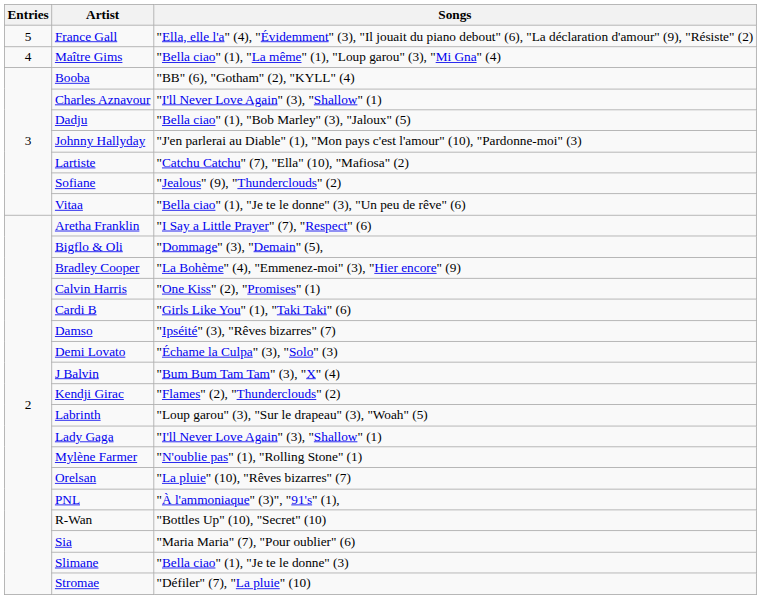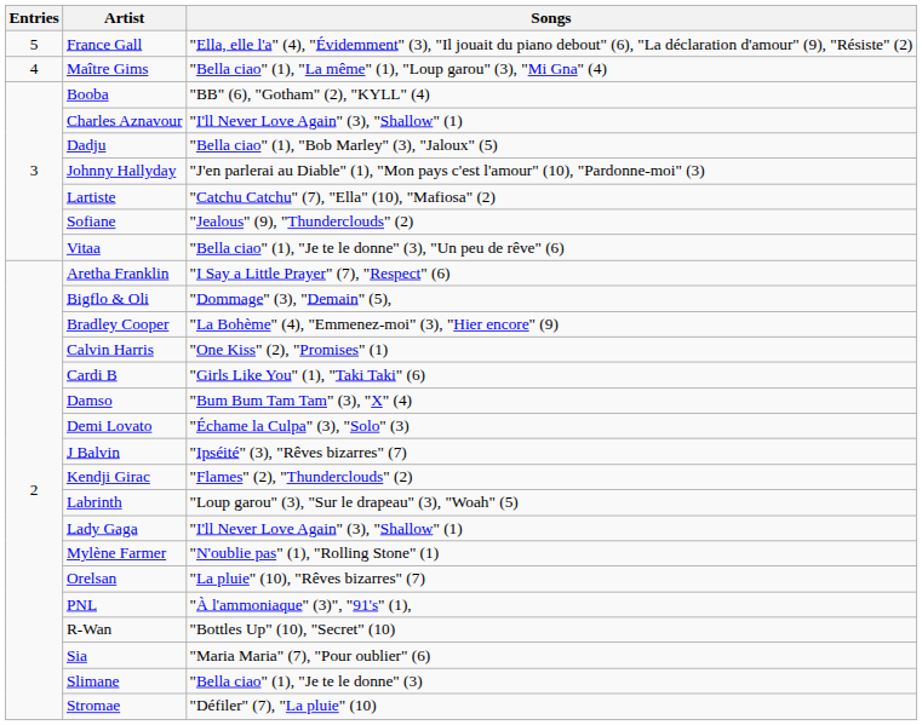 <table class="wikitable">
 <tr>
 <th>Entries</th>
 <th>Artist</th>
 <th>Songs</th>
 </tr>
 <tr>
 <td style="text-align: center;">5</td>
 <td><a href='#'>France Gall</a></td>
 <td>"<a href='#'>Ella, elle l'a</a>" (4), "<a href='#'>Évidemment</a>" (3), "Il jouait du piano debout" (6), "La déclaration d'amour" (9), "Résiste" (2)</td>
 </tr>
 <tr>
 <td style="text-align: center;">4</td>
 <td><a href='#'>Maître Gims</a></td>
 <td>"<a href='#'>Bella ciao</a>" (1), "<a href='#'>La même</a>" (1), "Loup garou" (3), "<a href='#'>Mi Gna</a>" (4)</td>
 </tr>
 <tr>
 <td rowspan="7" style="text-align: center;">3</td>
 <td><a href='#'>Booba</a></td>
 <td>"BB" (6), "Gotham" (2), "KYLL" (4)</td>
 </tr>
 <tr>
 <td><a href='#'>Charles Aznavour</a></td>
 <td>"<a href='#'>I'll Never Love Again</a>" (3), "<a href='#'>Shallow</a>" (1)</td>
 </tr>
 <tr>
 <td><a href='#'>Dadju</a></td>
 <td>"<a href='#'>Bella ciao</a>" (1), "Bob Marley" (3), "Jaloux" (5)</td>
 </tr>
 <tr>
 <td><a href='#'>Johnny Hallyday</a></td>
 <td>"J'en parlerai au Diable" (1), "Mon pays c'est l'amour" (10), "Pardonne-moi" (3)</td>
 </tr>
 <tr>
 <td><a href='#'>Lartiste</a></td>
 <td>"<a href='#'>Catchu Catchu</a>" (7), "Ella" (10), "Mafiosa" (2)</td>
 </tr>
 <tr>
 <td><a href='#'>Sofiane</a></td>
 <td>"<a href='#'>Jealous</a>" (9), "<a href='#'>Thunderclouds</a>" (2)</td>
 </tr>
 <tr>
 <td><a href='#'>Vitaa</a></td>
 <td>"<a href='#'>Bella ciao</a>" (1), "Je te le donne" (3), "Un peu de rêve" (6)</td>
 </tr>
 <tr>
 <td rowspan="18" style="text-align: center;">2</td>
 <td><a href='#'>Aretha Franklin</a></td>
 <td>"<a href='#'>I Say a Little Prayer</a>" (7), "<a href='#'>Respect</a>" (6)</td>
 </tr>
 <tr>
 <td><a href='#'>Bigflo & Oli</a></td>
 <td>"<a href='#'>Dommage</a>" (3), "<a href='#'>Demain</a>" (5),</td>
 </tr>
 <tr>
 <td><a href='#'>Bradley Cooper</a></td>
 <td>"<a href='#'>La Bohème</a>" (4), "Emmenez-moi" (3), "<a href='#'>Hier encore</a>" (9)</td>
 </tr>
 <tr>
 <td><a href='#'>Calvin Harris</a></td>
 <td>"<a href='#'>One Kiss</a>" (2), "<a href='#'>Promises</a>" (1)</td>
 </tr>
 <tr>
 <td><a href='#'>Cardi B</a></td>
 <td>"<a href='#'>Girls Like You</a>" (1), "<a href='#'>Taki Taki</a>" (6)</td>
 </tr>
 <tr>
 <td><a href='#'>Damso</a></td>
-<td>"<a href='#'>Ipséité</a>" (3), "Rêves bizarres" (7)</td>
+<td>"<a href='#'>Bum Bum Tam Tam</a>" (3), "<a href='#'>X</a>" (4)</td>
 </tr>
 <tr>
 <td><a href='#'>Demi Lovato</a></td>
 <td>"<a href='#'>Échame la Culpa</a>" (3), "<a href='#'>Solo</a>" (3)</td>
 </tr>
 <tr>
 <td><a href='#'>J Balvin</a></td>
-<td>"<a href='#'>Bum Bum Tam Tam</a>" (3), "<a href='#'>X</a>" (4)</td>
+<td>"<a href='#'>Ipséité</a>" (3), "Rêves bizarres" (7)</td>
 </tr>
 <tr>
 <td><a href='#'>Kendji Girac</a></td>
 <td>"<a href='#'>Flames</a>" (2), "<a href='#'>Thunderclouds</a>" (2)</td>
 </tr>
 <tr>
 <td><a href='#'>Labrinth</a></td>
 <td>"Loup garou" (3), "Sur le drapeau" (3), "Woah" (5)</td>
 </tr>
 <tr>
 <td><a href='#'>Lady Gaga</a></td>
 <td>"<a href='#'>I'll Never Love Again</a>" (3), "<a href='#'>Shallow</a>" (1)</td>
 </tr>
 <tr>
 <td><a href='#'>Mylène Farmer</a></td>
 <td>"<a href='#'>N'oublie pas</a>" (1), "Rolling Stone" (1)</td>
 </tr>
 <tr>
 <td><a href='#'>Orelsan</a></td>
 <td>"<a href='#'>La pluie</a>" (10), "Rêves bizarres" (7)</td>
 </tr>
 <tr>
 <td><a href='#'>PNL</a></td>
 <td>"<a href='#'>À l'ammoniaque</a>" (3)", "<a href='#'>91's</a>" (1),</td>
 </tr>
 <tr>
 <td>R-Wan</td>
 <td>"Bottles Up" (10), "Secret" (10)</td>
 </tr>
 <tr>
 <td><a href='#'>Sia</a></td>
 <td>"Maria Maria" (7), "Pour oublier" (6)</td>
 </tr>
 <tr>
 <td><a href='#'>Slimane</a></td>
 <td>"<a href='#'>Bella ciao</a>" (1), "Je te le donne" (3)</td>
 </tr>
 <tr>
 <td><a href='#'>Stromae</a></td>
 <td>"Défiler" (7), "<a href='#'>La pluie</a>" (10)</td>
 </tr>
 </table>
